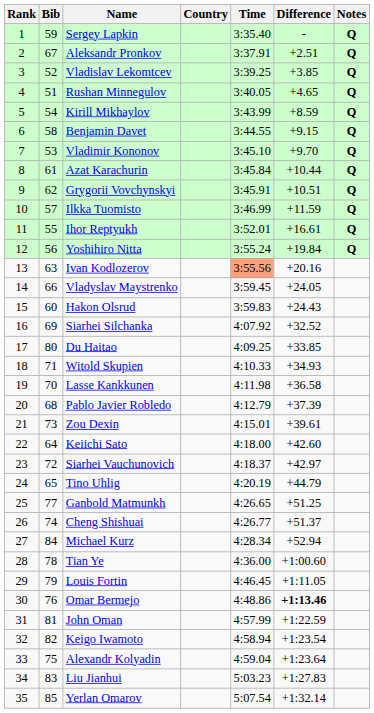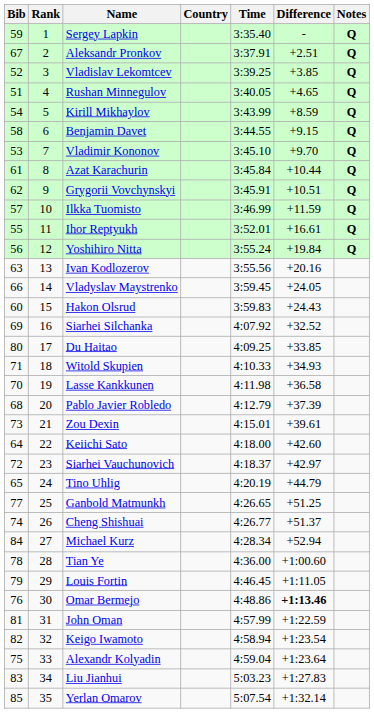 <table class="wikitable sortable" style="text-align:center">
 <tr>
+<th>Bib</th>
 <th>Rank</th>
-<th>Bib</th>
 <th>Name</th>
 <th>Country</th>
 <th>Time</th>
 <th>Difference</th>
 <th>Notes</th>
 </tr>
 <tr bgcolor=ccffcc>
+<td>59</td>
 <td>1</td>
-<td>59</td>
 <td align=left><a href='#'>Sergey Lapkin</a></td>
 <td align=left></td>
 <td>3:35.40</td>
 <td>-</td>
 <td><strong>Q</strong></td>
 </tr>
 <tr bgcolor=ccffcc>
+<td>67</td>
 <td>2</td>
-<td>67</td>
 <td align=left><a href='#'>Aleksandr Pronkov</a></td>
 <td align=left></td>
 <td>3:37.91</td>
 <td>+2.51</td>
 <td><strong>Q</strong></td>
 </tr>
 <tr bgcolor=ccffcc>
+<td>52</td>
 <td>3</td>
-<td>52</td>
 <td align=left><a href='#'>Vladislav Lekomtcev</a></td>
 <td align=left></td>
 <td>3:39.25</td>
 <td>+3.85</td>
 <td><strong>Q</strong></td>
 </tr>
 <tr bgcolor=ccffcc>
+<td>51</td>
 <td>4</td>
-<td>51</td>
 <td align=left><a href='#'>Rushan Minnegulov</a></td>
 <td align=left></td>
 <td>3:40.05</td>
 <td>+4.65</td>
 <td><strong>Q</strong></td>
 </tr>
 <tr bgcolor=ccffcc>
+<td>54</td>
 <td>5</td>
-<td>54</td>
 <td align=left><a href='#'>Kirill Mikhaylov</a></td>
 <td align=left></td>
 <td>3:43.99</td>
 <td>+8.59</td>
 <td><strong>Q</strong></td>
 </tr>
 <tr bgcolor=ccffcc>
+<td>58</td>
 <td>6</td>
-<td>58</td>
 <td align=left><a href='#'>Benjamin Davet</a></td>
 <td align=left></td>
 <td>3:44.55</td>
 <td>+9.15</td>
 <td><strong>Q</strong></td>
 </tr>
 <tr bgcolor=ccffcc>
+<td>53</td>
 <td>7</td>
-<td>53</td>
 <td align=left><a href='#'>Vladimir Kononov</a></td>
 <td align=left></td>
 <td>3:45.10</td>
 <td>+9.70</td>
 <td><strong>Q</strong></td>
 </tr>
 <tr bgcolor=ccffcc>
+<td>61</td>
 <td>8</td>
-<td>61</td>
 <td align=left><a href='#'>Azat Karachurin</a></td>
 <td align=left></td>
 <td>3:45.84</td>
 <td>+10.44</td>
 <td><strong>Q</strong></td>
 </tr>
 <tr bgcolor=ccffcc>
+<td>62</td>
 <td>9</td>
-<td>62</td>
 <td align=left><a href='#'>Grygorii Vovchynskyi</a></td>
 <td align=left></td>
 <td>3:45.91</td>
 <td>+10.51</td>
 <td><strong>Q</strong></td>
 </tr>
 <tr bgcolor=ccffcc>
+<td>57</td>
 <td>10</td>
-<td>57</td>
 <td align=left><a href='#'>Ilkka Tuomisto</a></td>
 <td align=left></td>
 <td>3:46.99</td>
 <td>+11.59</td>
 <td><strong>Q</strong></td>
 </tr>
 <tr bgcolor=ccffcc>
+<td>55</td>
 <td>11</td>
-<td>55</td>
 <td align=left><a href='#'>Ihor Reptyukh</a></td>
 <td align=left></td>
 <td>3:52.01</td>
 <td>+16.61</td>
 <td><strong>Q</strong></td>
 </tr>
 <tr bgcolor=ccffcc>
+<td>56</td>
 <td>12</td>
-<td>56</td>
 <td align=left><a href='#'>Yoshihiro Nitta</a></td>
 <td align=left></td>
 <td>3:55.24</td>
 <td>+19.84</td>
 <td><strong>Q</strong></td>
 </tr>
 <tr>
+<td>63</td>
 <td>13</td>
-<td>63</td>
 <td align=left><a href='#'>Ivan Kodlozerov</a></td>
 <td align=left></td>
-<td style="background: lightsalmon;">3:55.56</td>
+<td>3:55.56</td>
 <td>+20.16</td>
 <td></td>
 </tr>
 <tr>
+<td>66</td>
 <td>14</td>
-<td>66</td>
 <td align=left><a href='#'>Vladyslav Maystrenko</a></td>
 <td align=left></td>
 <td>3:59.45</td>
 <td>+24.05</td>
 <td></td>
 </tr>
 <tr>
+<td>60</td>
 <td>15</td>
-<td>60</td>
 <td align=left><a href='#'>Hakon Olsrud</a></td>
 <td align=left></td>
 <td>3:59.83</td>
 <td>+24.43</td>
 <td></td>
 </tr>
 <tr>
+<td>69</td>
 <td>16</td>
-<td>69</td>
 <td align=left><a href='#'>Siarhei Silchanka</a></td>
 <td align=left></td>
 <td>4:07.92</td>
 <td>+32.52</td>
 <td></td>
 </tr>
 <tr>
+<td>80</td>
 <td>17</td>
-<td>80</td>
 <td align=left><a href='#'>Du Haitao</a></td>
 <td align=left></td>
 <td>4:09.25</td>
 <td>+33.85</td>
 <td></td>
 </tr>
 <tr>
+<td>71</td>
 <td>18</td>
-<td>71</td>
 <td align=left><a href='#'>Witold Skupien</a></td>
 <td align=left></td>
 <td>4:10.33</td>
 <td>+34.93</td>
 <td></td>
 </tr>
 <tr>
+<td>70</td>
 <td>19</td>
-<td>70</td>
 <td align=left><a href='#'>Lasse Kankkunen</a></td>
 <td align=left></td>
 <td>4:11.98</td>
 <td>+36.58</td>
 <td></td>
 </tr>
 <tr>
+<td>68</td>
 <td>20</td>
-<td>68</td>
 <td align=left><a href='#'>Pablo Javier Robledo</a></td>
 <td align=left></td>
 <td>4:12.79</td>
 <td>+37.39</td>
 <td></td>
 </tr>
 <tr>
+<td>73</td>
 <td>21</td>
-<td>73</td>
 <td align=left><a href='#'>Zou Dexin</a></td>
 <td align=left></td>
 <td>4:15.01</td>
 <td>+39.61</td>
 <td></td>
 </tr>
 <tr>
+<td>64</td>
 <td>22</td>
-<td>64</td>
 <td align=left><a href='#'>Keiichi Sato</a></td>
 <td align=left></td>
 <td>4:18.00</td>
 <td>+42.60</td>
 <td></td>
 </tr>
 <tr>
+<td>72</td>
 <td>23</td>
-<td>72</td>
 <td align=left><a href='#'>Siarhei Vauchunovich</a></td>
 <td align=left></td>
 <td>4:18.37</td>
 <td>+42.97</td>
 <td></td>
 </tr>
 <tr>
+<td>65</td>
 <td>24</td>
-<td>65</td>
 <td align=left><a href='#'>Tino Uhlig</a></td>
 <td align=left></td>
 <td>4:20.19</td>
 <td>+44.79</td>
 <td></td>
 </tr>
 <tr>
+<td>77</td>
 <td>25</td>
-<td>77</td>
 <td align=left><a href='#'>Ganbold Matmunkh</a></td>
 <td align=left></td>
 <td>4:26.65</td>
 <td>+51.25</td>
 <td></td>
 </tr>
 <tr>
+<td>74</td>
 <td>26</td>
-<td>74</td>
 <td align=left><a href='#'>Cheng Shishuai</a></td>
 <td align=left></td>
 <td>4:26.77</td>
 <td>+51.37</td>
 <td></td>
 </tr>
 <tr>
+<td>84</td>
 <td>27</td>
-<td>84</td>
 <td align=left><a href='#'>Michael Kurz</a></td>
 <td align=left></td>
 <td>4:28.34</td>
 <td>+52.94</td>
 <td></td>
 </tr>
 <tr>
+<td>78</td>
 <td>28</td>
-<td>78</td>
 <td align=left><a href='#'>Tian Ye</a></td>
 <td align=left></td>
 <td>4:36.00</td>
 <td>+1:00.60</td>
 <td></td>
 </tr>
 <tr>
+<td>79</td>
 <td>29</td>
-<td>79</td>
 <td align=left><a href='#'>Louis Fortin</a></td>
 <td align=left></td>
 <td>4:46.45</td>
 <td>+1:11.05</td>
 <td></td>
 </tr>
 <tr>
+<td>76</td>
 <td>30</td>
-<td>76</td>
 <td align=left><a href='#'>Omar Bermejo</a></td>
 <td align=left></td>
 <td>4:48.86</td>
 <td><strong>+1:13.46</strong></td>
 <td></td>
 </tr>
 <tr>
+<td>81</td>
 <td>31</td>
-<td>81</td>
 <td align=left><a href='#'>John Oman</a></td>
 <td align=left></td>
 <td>4:57.99</td>
 <td>+1:22.59</td>
 <td></td>
 </tr>
 <tr>
+<td>82</td>
 <td>32</td>
-<td>82</td>
 <td align=left><a href='#'>Keigo Iwamoto</a></td>
 <td align=left></td>
 <td>4:58.94</td>
 <td>+1:23.54</td>
 <td></td>
 </tr>
 <tr>
+<td>75</td>
 <td>33</td>
-<td>75</td>
 <td align=left><a href='#'>Alexandr Kolyadin</a></td>
 <td align=left></td>
 <td>4:59.04</td>
 <td>+1:23.64</td>
 <td></td>
 </tr>
 <tr>
+<td>83</td>
 <td>34</td>
-<td>83</td>
 <td align=left><a href='#'>Liu Jianhui</a></td>
 <td align=left></td>
 <td>5:03.23</td>
 <td>+1:27.83</td>
 <td></td>
 </tr>
 <tr>
+<td>85</td>
 <td>35</td>
-<td>85</td>
 <td align=left><a href='#'>Yerlan Omarov</a></td>
 <td align=left></td>
 <td>5:07.54</td>
 <td>+1:32.14</td>
 <td></td>
 </tr>
 </table>
